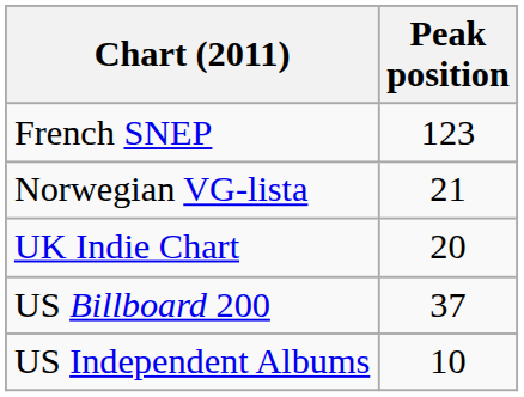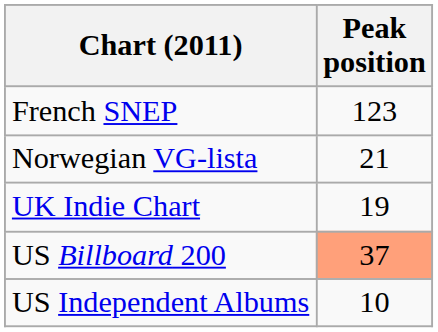 <table class="wikitable sortable">
 <tr>
 <th>Chart (2011)</th>
 <th>Peak<br>position</th>
 </tr>
 <tr>
 <td>French <a href='#'>SNEP</a></td>
 <td align="center">123</td>
 </tr>
 <tr>
 <td>Norwegian <a href='#'>VG-lista</a></td>
 <td align="center">21</td>
 </tr>
 <tr>
 <td><a href='#'>UK Indie Chart</a></td>
-<td align="center">20</td>
+<td align="center">19</td>
 </tr>
 <tr>
 <td>US <a href='#'><em>Billboard</em> 200</a></td>
-<td align="center">37</td>
+<td align="center" style="background: lightsalmon;">37</td>
 </tr>
 <tr>
 <td>US <a href='#'>Independent Albums</a></td>
 <td align="center">10</td>
 </tr>
 </table>
